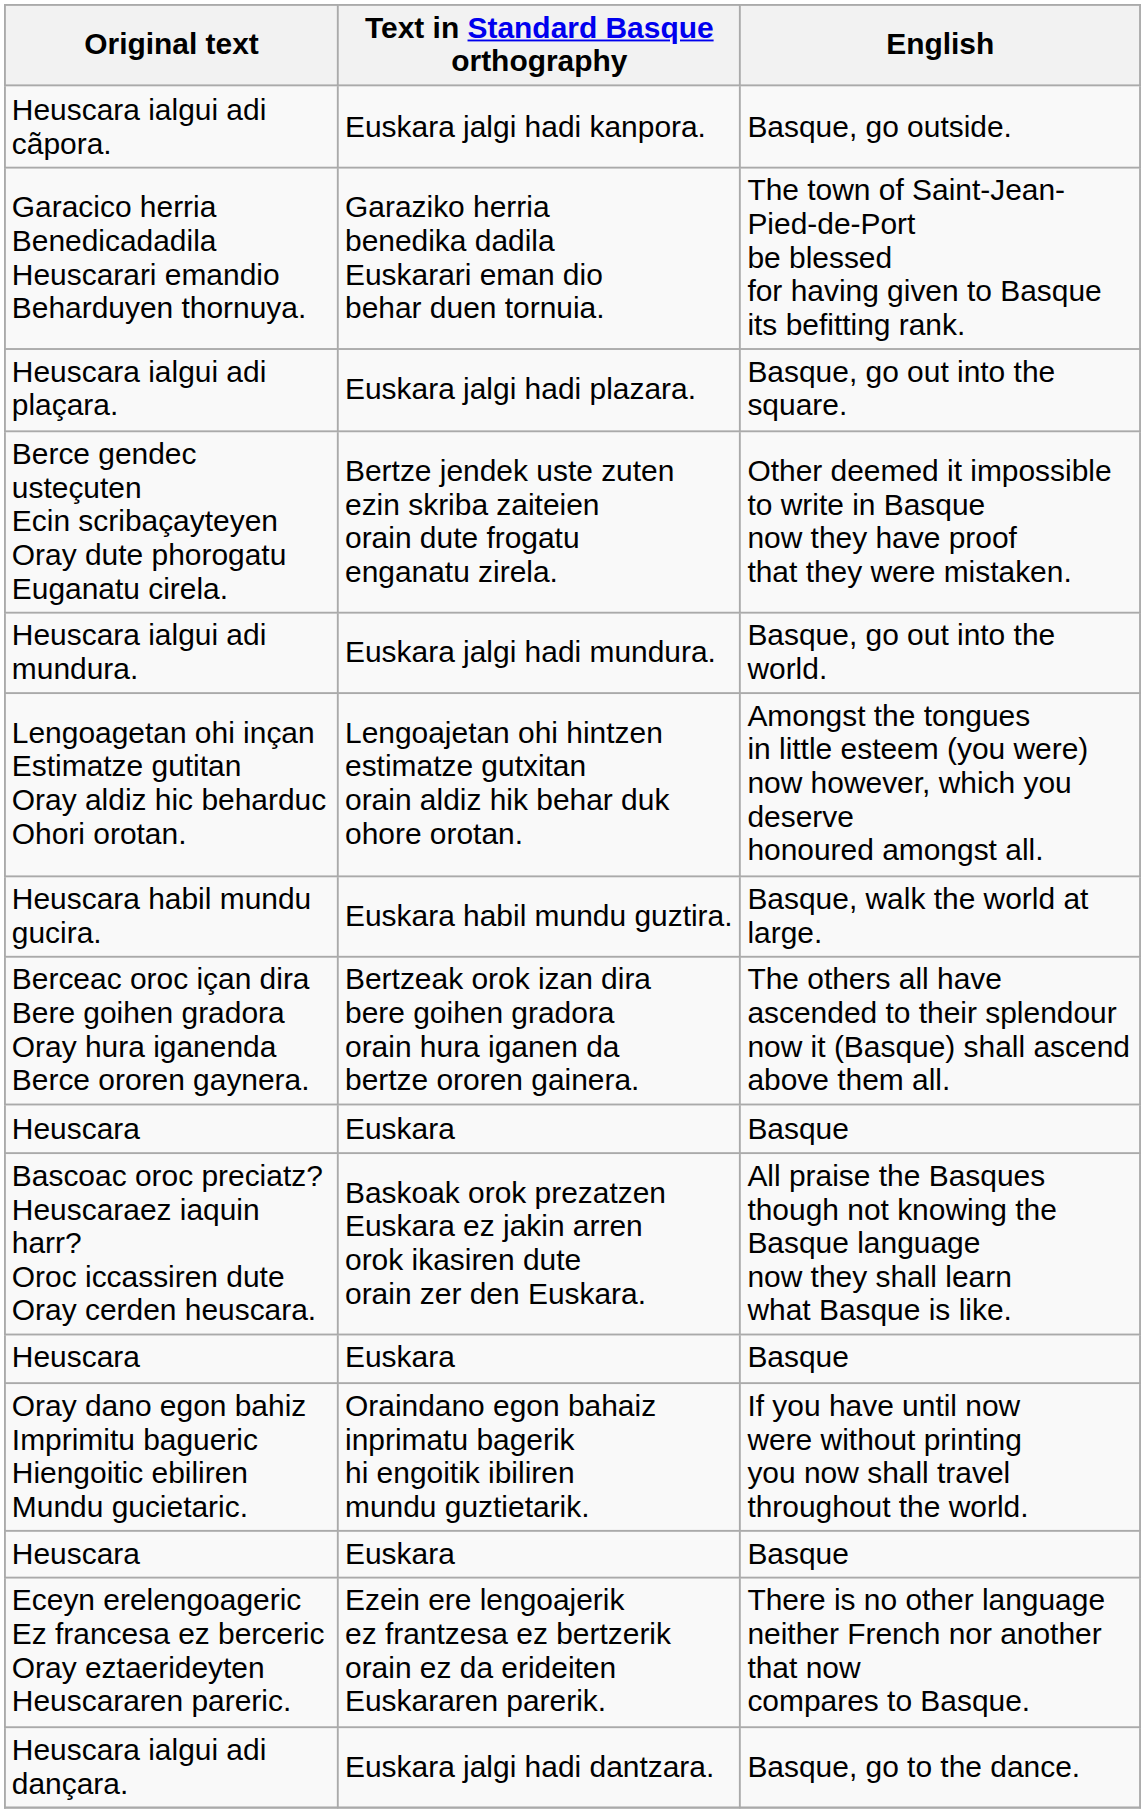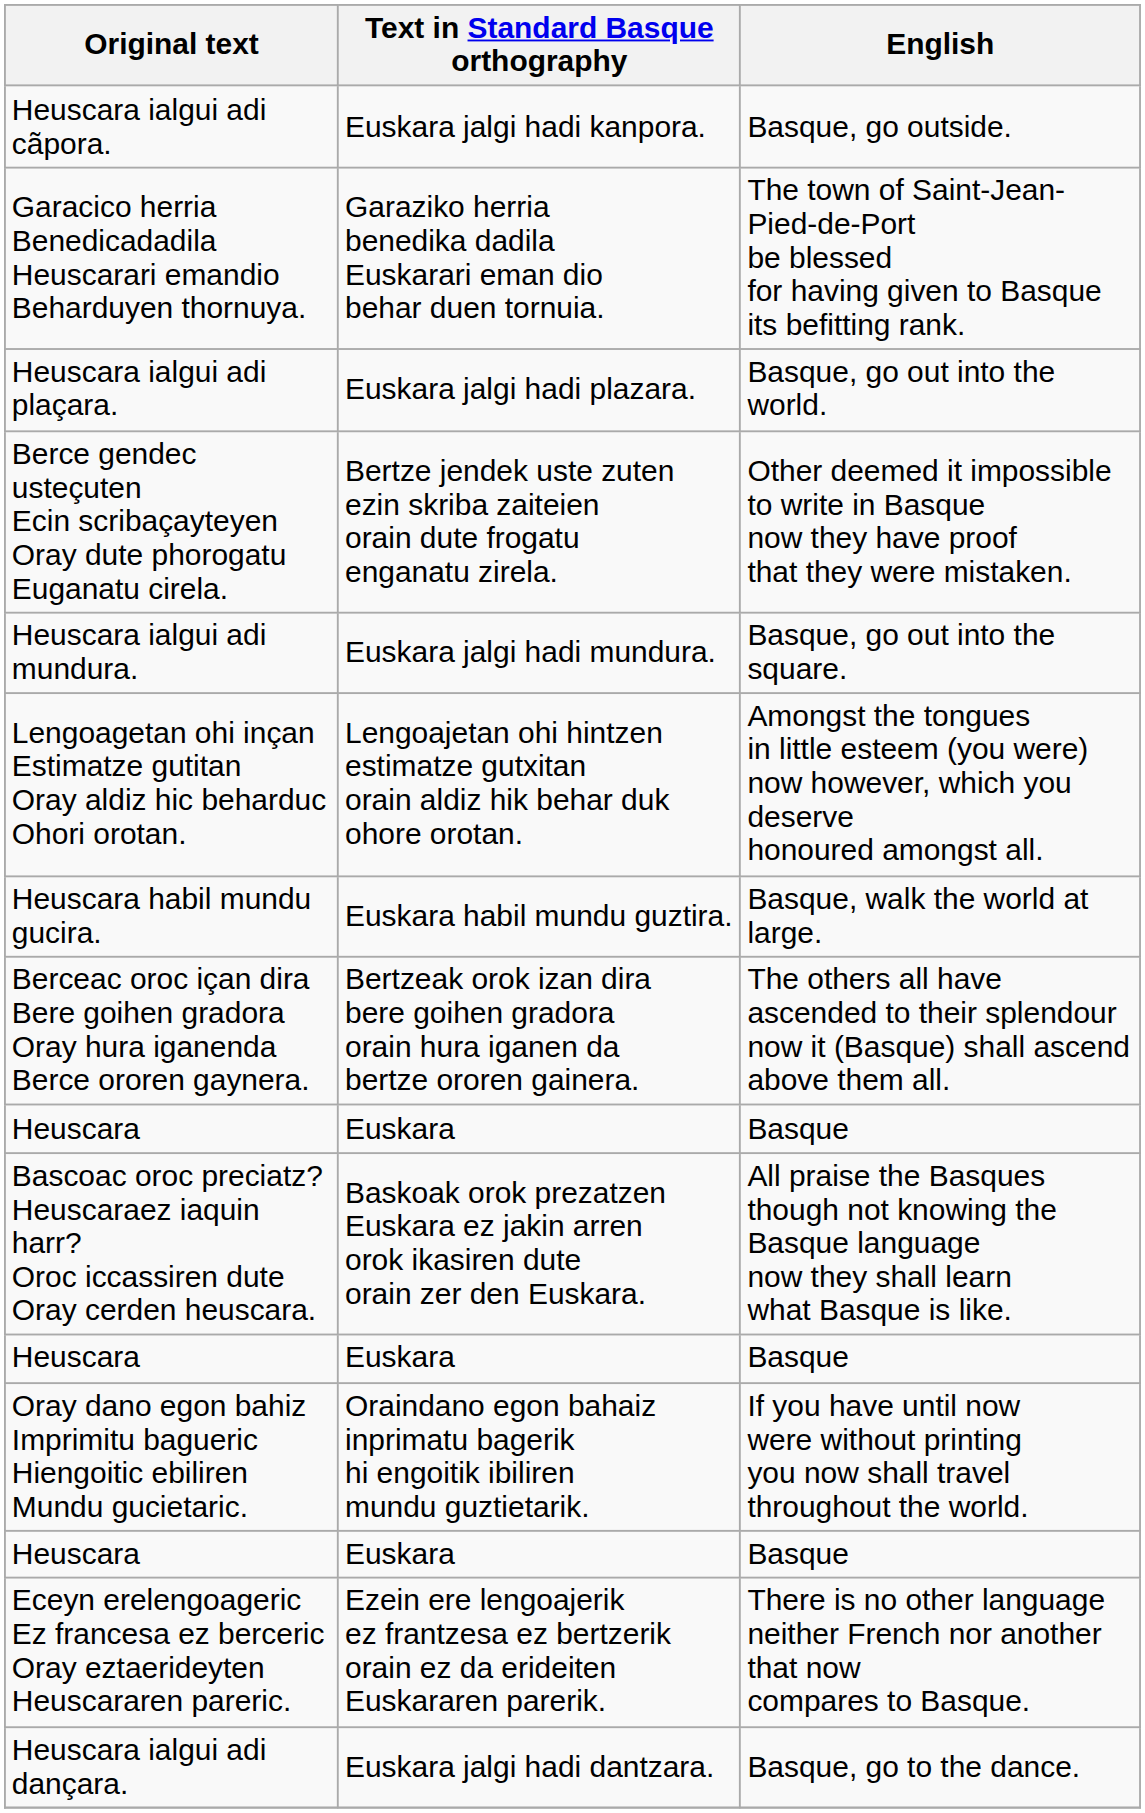 <table class="wikitable">
 <tr>
 <th>Original text</th>
 <th>Text in <a href='#'>Standard Basque</a> orthography</th>
 <th>English</th>
 </tr>
 <tr>
 <td>Heuscara ialgui adi cãpora.</td>
 <td>Euskara jalgi hadi kanpora.</td>
 <td>Basque, go outside.</td>
 </tr>
 <tr>
 <td>Garacico herria<br>Benedicadadila<br>Heuscarari emandio<br>Beharduyen thornuya.</td>
 <td>Garaziko herria<br>benedika dadila<br>Euskarari eman dio<br>behar duen tornuia.</td>
 <td>The town of Saint-Jean-Pied-de-Port<br>be blessed<br>for having given to Basque<br>its befitting rank.</td>
 </tr>
 <tr>
 <td>Heuscara ialgui adi plaçara.</td>
 <td>Euskara jalgi hadi plazara.</td>
-<td>Basque, go out into the square.</td>
+<td>Basque, go out into the world.</td>
 </tr>
 <tr>
 <td>Berce gendec usteçuten<br>Ecin scribaçayteyen<br>Oray dute phorogatu<br>Euganatu cirela.</td>
 <td>Bertze jendek uste zuten<br>ezin skriba zaiteien<br>orain dute frogatu<br>enganatu zirela.</td>
 <td>Other deemed it impossible<br>to write in Basque<br>now they have proof<br>that they were mistaken.</td>
 </tr>
 <tr>
 <td>Heuscara ialgui adi mundura.</td>
 <td>Euskara jalgi hadi mundura.</td>
-<td>Basque, go out into the world.</td>
+<td>Basque, go out into the square.</td>
 </tr>
 <tr>
 <td>Lengoagetan ohi inçan<br>Estimatze gutitan<br>Oray aldiz hic beharduc<br>Ohori orotan.</td>
 <td>Lengoajetan ohi hintzen<br>estimatze gutxitan<br>orain aldiz hik behar duk<br>ohore orotan.</td>
 <td>Amongst the tongues<br>in little esteem (you were)<br>now however, which you deserve<br>honoured amongst all.</td>
 </tr>
 <tr>
 <td>Heuscara habil mundu gucira.</td>
 <td>Euskara habil mundu guztira.</td>
 <td>Basque, walk the world at large.</td>
 </tr>
 <tr>
 <td>Berceac oroc içan dira<br>Bere goihen gradora<br>Oray hura iganenda<br>Berce ororen gaynera.</td>
 <td>Bertzeak orok izan dira<br>bere goihen gradora<br>orain hura iganen da<br>bertze ororen gainera.</td>
 <td>The others all have<br>ascended to their splendour<br>now it (Basque) shall ascend<br>above them all.</td>
 </tr>
 <tr>
 <td>Heuscara</td>
 <td>Euskara</td>
 <td>Basque</td>
 </tr>
 <tr>
 <td>Bascoac oroc preciatz?<br>Heuscaraez iaquin harr?<br>Oroc iccassiren dute<br>Oray cerden heuscara.</td>
 <td>Baskoak orok prezatzen<br>Euskara ez jakin arren<br>orok ikasiren dute<br>orain zer den Euskara.</td>
 <td>All praise the Basques<br>though not knowing the Basque language<br>now they shall learn<br>what Basque is like.</td>
 </tr>
 <tr>
 <td>Heuscara</td>
 <td>Euskara</td>
 <td>Basque</td>
 </tr>
 <tr>
 <td>Oray dano egon bahiz<br>Imprimitu bagueric<br>Hiengoitic ebiliren<br>Mundu gucietaric.</td>
 <td>Oraindano egon bahaiz<br>inprimatu bagerik<br>hi engoitik ibiliren<br>mundu guztietarik.</td>
 <td>If you have until now<br>were without printing<br>you now shall travel<br>throughout the world.</td>
 </tr>
 <tr>
 <td>Heuscara</td>
 <td>Euskara</td>
 <td>Basque</td>
 </tr>
 <tr>
 <td>Eceyn erelengoageric<br>Ez francesa ez berceric<br>Oray eztaerideyten<br>Heuscararen pareric.</td>
 <td>Ezein ere lengoajerik<br>ez frantzesa ez bertzerik<br>orain ez da erideiten<br>Euskararen parerik.</td>
 <td>There is no other language<br>neither French nor another<br>that now<br>compares to Basque.</td>
 </tr>
 <tr>
 <td>Heuscara ialgui adi dançara.</td>
 <td>Euskara jalgi hadi dantzara.</td>
 <td>Basque, go to the dance.</td>
 </tr>
 <tr>
 </tr>
 </table>
